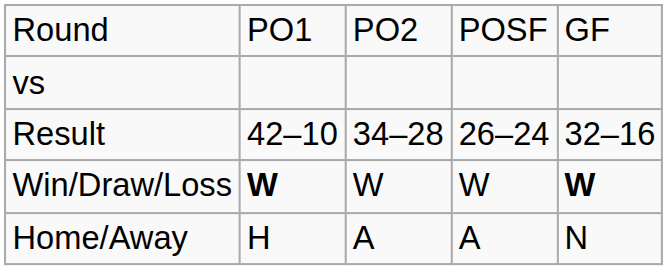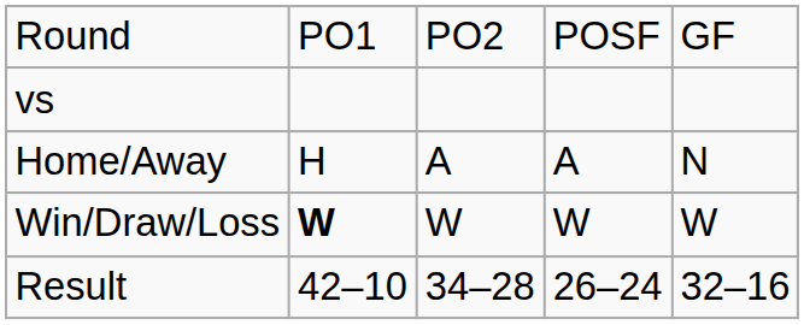 <table class="wikitable">
 <tr>
 <td>Round</td>
 <td>PO1</td>
 <td>PO2</td>
 <td>POSF</td>
 <td>GF</td>
 </tr>
 <tr>
 <td>vs</td>
 <td></td>
 <td></td>
 <td></td>
 <td></td>
 </tr>
 <tr>
+<td>Home/Away</td>
+<td>H</td>
+<td>A</td>
+<td>A</td>
+<td>N</td>
+</tr>
+<tr>
+<td>Win/Draw/Loss</td>
+<td><strong>W</strong></td>
+<td>W</td>
+<td>W</td>
+<td>W</td>
+</tr>
+<tr>
 <td>Result</td>
 <td>42–10</td>
 <td>34–28</td>
 <td>26–24</td>
 <td>32–16</td>
 </tr>
-<tr>
-<td>Win/Draw/Loss</td>
-<td><strong>W</strong></td>
-<td>W</td>
-<td>W</td>
-<td><strong>W</strong></td>
-</tr>
-<tr>
-<td>Home/Away</td>
-<td>H</td>
-<td>A</td>
-<td>A</td>
-<td>N</td>
-</tr>
 </table>
